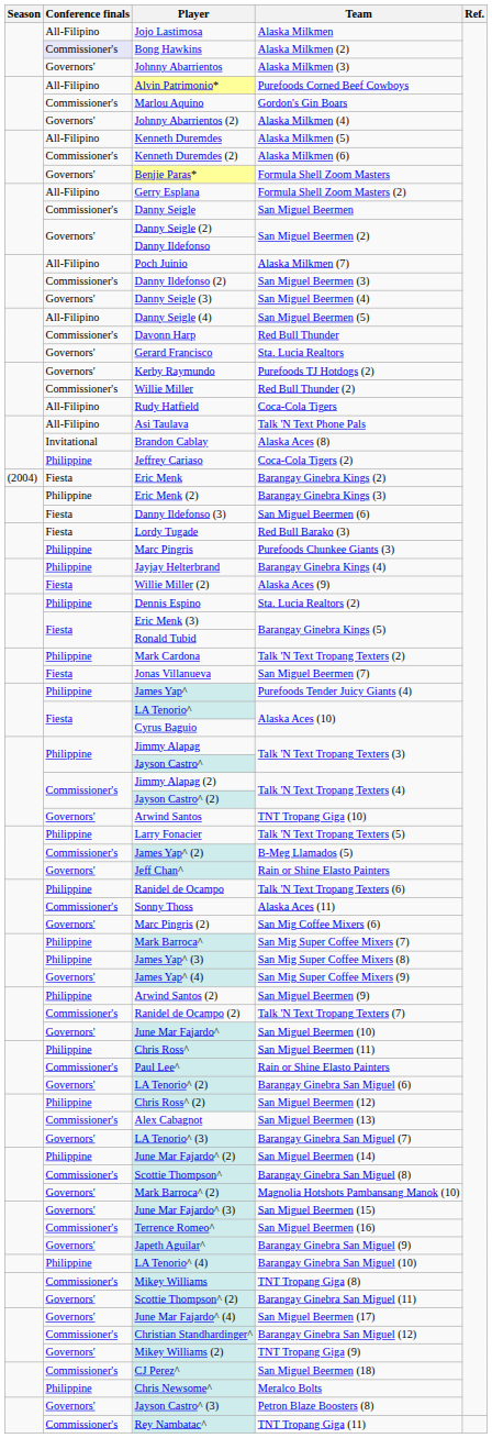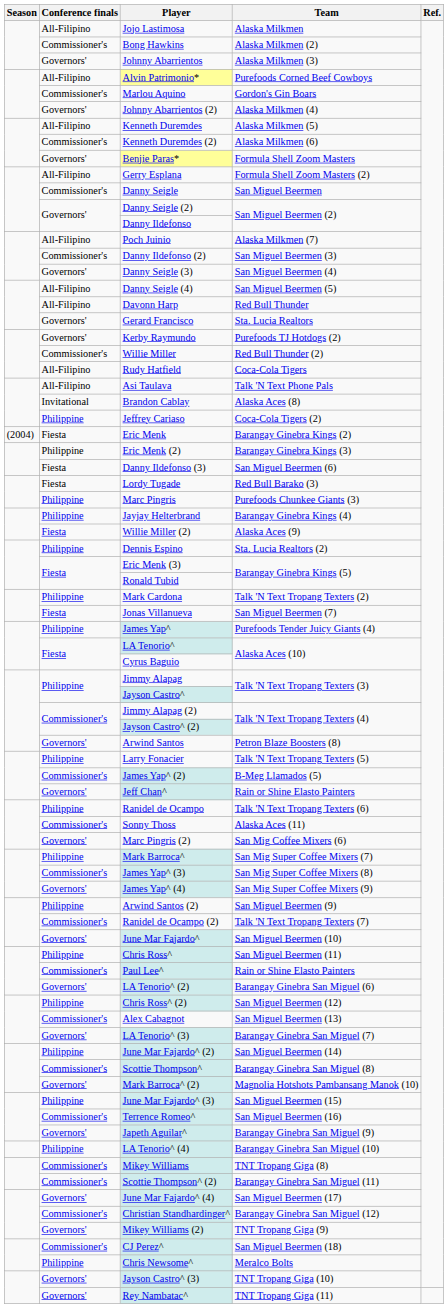 <table class=wikitable>
 <tr>
 <th>Season</th>
 <th>Conference finals</th>
 <th>Player</th>
 <th>Team</th>
 <th>Ref.</th>
 </tr>
 <tr>
 <td rowspan=3></td>
 <td>All-Filipino</td>
 <td><a href='#'>Jojo Lastimosa</a></td>
 <td><a href='#'>Alaska Milkmen</a></td>
 </tr>
 <tr>
-<td style="background: lavender;">Commissioner's</td>
+<td>Commissioner's</td>
 <td><a href='#'>Bong Hawkins</a></td>
 <td><a href='#'>Alaska Milkmen</a> (2)</td>
 </tr>
 <tr>
 <td>Governors'</td>
 <td><a href='#'>Johnny Abarrientos</a></td>
 <td><a href='#'>Alaska Milkmen</a> (3)</td>
 </tr>
 <tr>
 <td rowspan=3></td>
 <td>All-Filipino</td>
 <td !scope="row" style="background-color:#FFFF99"><a href='#'>Alvin Patrimonio</a>*</td>
 <td><a href='#'>Purefoods Corned Beef Cowboys</a></td>
 </tr>
 <tr>
 <td>Commissioner's</td>
 <td><a href='#'>Marlou Aquino</a></td>
 <td><a href='#'>Gordon's Gin Boars</a></td>
 </tr>
 <tr>
 <td>Governors'</td>
 <td><a href='#'>Johnny Abarrientos</a> (2)</td>
 <td><a href='#'>Alaska Milkmen</a> (4)</td>
 </tr>
 <tr>
 <td rowspan=3></td>
 <td>All-Filipino</td>
 <td><a href='#'>Kenneth Duremdes</a></td>
 <td><a href='#'>Alaska Milkmen</a> (5)</td>
 </tr>
 <tr>
 <td>Commissioner's</td>
 <td><a href='#'>Kenneth Duremdes</a> (2)</td>
 <td><a href='#'>Alaska Milkmen</a> (6)</td>
 </tr>
 <tr>
 <td>Governors'</td>
 <td !scope="row" style="background-color:#FFFF99"><a href='#'>Benjie Paras</a>*</td>
 <td><a href='#'>Formula Shell Zoom Masters</a></td>
 </tr>
 <tr>
 <td rowspan=4></td>
 <td>All-Filipino</td>
 <td><a href='#'>Gerry Esplana</a></td>
 <td><a href='#'>Formula Shell Zoom Masters</a> (2)</td>
 </tr>
 <tr>
 <td>Commissioner's</td>
 <td><a href='#'>Danny Seigle</a></td>
 <td><a href='#'>San Miguel Beermen</a></td>
 </tr>
 <tr>
 <td rowspan=2>Governors'</td>
 <td><a href='#'>Danny Seigle</a> (2)</td>
 <td rowspan=2><a href='#'>San Miguel Beermen</a> (2)</td>
 </tr>
 <tr>
 <td><a href='#'>Danny Ildefonso</a></td>
 </tr>
 <tr>
 <td rowspan=3></td>
 <td>All-Filipino</td>
 <td><a href='#'>Poch Juinio</a></td>
 <td><a href='#'>Alaska Milkmen</a> (7)</td>
 </tr>
 <tr>
 <td>Commissioner's</td>
 <td><a href='#'>Danny Ildefonso</a> (2)</td>
 <td><a href='#'>San Miguel Beermen</a> (3)</td>
 </tr>
 <tr>
 <td>Governors'</td>
 <td><a href='#'>Danny Seigle</a> (3)</td>
 <td><a href='#'>San Miguel Beermen</a> (4)</td>
 </tr>
 <tr>
 <td rowspan=3></td>
 <td>All-Filipino</td>
 <td><a href='#'>Danny Seigle</a> (4)</td>
 <td><a href='#'>San Miguel Beermen</a> (5)</td>
 </tr>
 <tr>
-<td>Commissioner's</td>
+<td>All-Filipino</td>
 <td><a href='#'>Davonn Harp</a></td>
 <td><a href='#'>Red Bull Thunder</a></td>
 </tr>
 <tr>
 <td>Governors'</td>
 <td><a href='#'>Gerard Francisco</a></td>
 <td><a href='#'>Sta. Lucia Realtors</a></td>
 </tr>
 <tr>
 <td rowspan=3></td>
 <td>Governors'</td>
 <td><a href='#'>Kerby Raymundo</a></td>
 <td><a href='#'>Purefoods TJ Hotdogs</a> (2)</td>
 </tr>
 <tr>
 <td>Commissioner's</td>
 <td><a href='#'>Willie Miller</a></td>
 <td><a href='#'>Red Bull Thunder</a> (2)</td>
 </tr>
 <tr>
 <td>All-Filipino</td>
 <td><a href='#'>Rudy Hatfield</a></td>
 <td><a href='#'>Coca-Cola Tigers</a></td>
 </tr>
 <tr>
 <td rowspan=3></td>
 <td>All-Filipino</td>
 <td><a href='#'>Asi Taulava</a></td>
 <td><a href='#'>Talk 'N Text Phone Pals</a></td>
 </tr>
 <tr>
 <td>Invitational</td>
 <td><a href='#'>Brandon Cablay</a></td>
 <td><a href='#'>Alaska Aces</a> (8)</td>
 </tr>
 <tr>
 <td><a href='#'>Philippine</a></td>
 <td><a href='#'>Jeffrey Cariaso</a></td>
 <td><a href='#'>Coca-Cola Tigers</a> (2)</td>
 </tr>
 <tr>
 <td>(2004)</td>
 <td>Fiesta</td>
 <td><a href='#'>Eric Menk</a></td>
 <td><a href='#'>Barangay Ginebra Kings</a> (2)</td>
 </tr>
 <tr>
 <td rowspan=2></td>
 <td>Philippine</td>
 <td><a href='#'>Eric Menk</a> (2)</td>
 <td><a href='#'>Barangay Ginebra Kings</a> (3)</td>
 </tr>
 <tr>
 <td>Fiesta</td>
 <td><a href='#'>Danny Ildefonso</a> (3)</td>
 <td><a href='#'>San Miguel Beermen</a> (6)</td>
 </tr>
 <tr>
 <td rowspan=2></td>
 <td>Fiesta</td>
 <td><a href='#'>Lordy Tugade</a></td>
 <td><a href='#'>Red Bull Barako</a> (3)</td>
 </tr>
 <tr>
 <td><a href='#'>Philippine</a></td>
 <td><a href='#'>Marc Pingris</a></td>
 <td><a href='#'>Purefoods Chunkee Giants</a> (3)</td>
 </tr>
 <tr>
 <td rowspan=2></td>
 <td><a href='#'>Philippine</a></td>
 <td><a href='#'>Jayjay Helterbrand</a></td>
 <td><a href='#'>Barangay Ginebra Kings</a> (4)</td>
 </tr>
 <tr>
 <td><a href='#'>Fiesta</a></td>
 <td><a href='#'>Willie Miller</a> (2)</td>
 <td><a href='#'>Alaska Aces</a> (9)</td>
 </tr>
 <tr>
 <td rowspan=3></td>
 <td><a href='#'>Philippine</a></td>
 <td><a href='#'>Dennis Espino</a></td>
 <td><a href='#'>Sta. Lucia Realtors</a> (2)</td>
 </tr>
 <tr>
 <td rowspan=2><a href='#'>Fiesta</a></td>
 <td><a href='#'>Eric Menk</a> (3)</td>
 <td rowspan=2><a href='#'>Barangay Ginebra Kings</a> (5)</td>
 </tr>
 <tr>
 <td><a href='#'>Ronald Tubid</a></td>
 </tr>
 <tr>
 <td rowspan=2></td>
 <td><a href='#'>Philippine</a></td>
 <td><a href='#'>Mark Cardona</a></td>
 <td><a href='#'>Talk 'N Text Tropang Texters</a> (2)</td>
 </tr>
 <tr>
 <td><a href='#'>Fiesta</a></td>
 <td><a href='#'>Jonas Villanueva</a></td>
 <td><a href='#'>San Miguel Beermen</a> (7)</td>
 </tr>
 <tr>
 <td rowspan=3></td>
 <td><a href='#'>Philippine</a></td>
 <td style="background-color:#CFECEC"><a href='#'>James Yap</a>^</td>
 <td><a href='#'>Purefoods Tender Juicy Giants</a> (4)</td>
 </tr>
 <tr>
 <td rowspan=2><a href='#'>Fiesta</a></td>
 <td style="background-color:#CFECEC"><a href='#'>LA Tenorio</a>^</td>
 <td rowspan=2><a href='#'>Alaska Aces</a> (10)</td>
 </tr>
 <tr>
 <td><a href='#'>Cyrus Baguio</a></td>
 </tr>
 <tr>
 <td rowspan=5></td>
 <td rowspan=2><a href='#'>Philippine</a></td>
 <td><a href='#'>Jimmy Alapag</a></td>
 <td rowspan=2><a href='#'>Talk 'N Text Tropang Texters</a> (3)</td>
 </tr>
 <tr>
 <td style="background-color:#CFECEC"><a href='#'>Jayson Castro</a>^</td>
 </tr>
 <tr>
 <td rowspan=2><a href='#'>Commissioner's</a></td>
 <td><a href='#'>Jimmy Alapag</a> (2)</td>
 <td rowspan=2><a href='#'>Talk 'N Text Tropang Texters</a> (4)</td>
 </tr>
 <tr>
 <td style="background-color:#CFECEC"><a href='#'>Jayson Castro</a>^ (2)</td>
 </tr>
 <tr>
 <td><a href='#'>Governors'</a></td>
 <td><a href='#'>Arwind Santos</a></td>
-<td><a href='#'>TNT Tropang Giga</a> (10)</td>
+<td><a href='#'>Petron Blaze Boosters</a> (8)</td>
 </tr>
 <tr>
 <td rowspan=3></td>
 <td><a href='#'>Philippine</a></td>
 <td><a href='#'>Larry Fonacier</a></td>
 <td><a href='#'>Talk 'N Text Tropang Texters</a> (5)</td>
 </tr>
 <tr>
 <td><a href='#'>Commissioner's</a></td>
 <td style="background-color:#CFECEC"><a href='#'>James Yap</a>^ (2)</td>
 <td><a href='#'>B-Meg Llamados</a> (5)</td>
 </tr>
 <tr>
 <td><a href='#'>Governors'</a></td>
 <td style="background-color:#CFECEC"><a href='#'>Jeff Chan</a>^</td>
 <td><a href='#'>Rain or Shine Elasto Painters</a></td>
 </tr>
 <tr>
 <td rowspan=3></td>
 <td><a href='#'>Philippine</a></td>
 <td><a href='#'>Ranidel de Ocampo</a></td>
 <td><a href='#'>Talk 'N Text Tropang Texters</a> (6)</td>
 </tr>
 <tr>
 <td><a href='#'>Commissioner's</a></td>
 <td><a href='#'>Sonny Thoss</a></td>
 <td><a href='#'>Alaska Aces</a> (11)</td>
 </tr>
 <tr>
 <td><a href='#'>Governors'</a></td>
 <td><a href='#'>Marc Pingris</a> (2)</td>
 <td><a href='#'>San Mig Coffee Mixers</a> (6)</td>
 </tr>
 <tr>
 <td rowspan=3></td>
 <td><a href='#'>Philippine</a></td>
 <td style="background-color:#CFECEC"><a href='#'>Mark Barroca</a>^</td>
 <td><a href='#'>San Mig Super Coffee Mixers</a> (7)</td>
 </tr>
 <tr>
-<td><a href='#'>Philippine</a></td>
+<td><a href='#'>Commissioner's</a></td>
 <td style="background-color:#CFECEC"><a href='#'>James Yap</a>^ (3)</td>
 <td><a href='#'>San Mig Super Coffee Mixers</a> (8)</td>
 </tr>
 <tr>
 <td><a href='#'>Governors'</a></td>
 <td style="background-color:#CFECEC"><a href='#'>James Yap</a>^ (4)</td>
 <td><a href='#'>San Mig Super Coffee Mixers</a> (9)</td>
 </tr>
 <tr>
 <td rowspan=3></td>
 <td><a href='#'>Philippine</a></td>
 <td><a href='#'>Arwind Santos</a> (2)</td>
 <td><a href='#'>San Miguel Beermen</a> (9)</td>
 </tr>
 <tr>
 <td><a href='#'>Commissioner's</a></td>
 <td><a href='#'>Ranidel de Ocampo</a> (2)</td>
 <td><a href='#'>Talk 'N Text Tropang Texters</a> (7)</td>
 </tr>
 <tr>
 <td><a href='#'>Governors'</a></td>
 <td style="background-color:#CFECEC"><a href='#'>June Mar Fajardo</a>^</td>
 <td><a href='#'>San Miguel Beermen</a> (10)</td>
 </tr>
 <tr>
 <td rowspan=3></td>
 <td><a href='#'>Philippine</a></td>
 <td style="background-color:#CFECEC"><a href='#'>Chris Ross</a>^</td>
 <td><a href='#'>San Miguel Beermen</a> (11)</td>
 </tr>
 <tr>
 <td><a href='#'>Commissioner's</a></td>
 <td style="background-color:#CFECEC"><a href='#'>Paul Lee</a>^</td>
 <td><a href='#'>Rain or Shine Elasto Painters</a></td>
 </tr>
 <tr>
 <td><a href='#'>Governors'</a></td>
 <td style="background-color:#CFECEC"><a href='#'>LA Tenorio</a>^ (2)</td>
 <td><a href='#'>Barangay Ginebra San Miguel</a> (6)</td>
 </tr>
 <tr>
 <td rowspan=3></td>
 <td><a href='#'>Philippine</a></td>
 <td style="background-color:#CFECEC"><a href='#'>Chris Ross</a>^ (2)</td>
 <td><a href='#'>San Miguel Beermen</a> (12)</td>
 </tr>
 <tr>
 <td><a href='#'>Commissioner's</a></td>
 <td><a href='#'>Alex Cabagnot</a></td>
 <td><a href='#'>San Miguel Beermen</a> (13)</td>
 </tr>
 <tr>
 <td><a href='#'>Governors'</a></td>
 <td style="background-color:#CFECEC"><a href='#'>LA Tenorio</a>^ (3)</td>
 <td><a href='#'>Barangay Ginebra San Miguel</a> (7)</td>
 </tr>
 <tr>
 <td rowspan=3></td>
 <td><a href='#'>Philippine</a></td>
 <td style="background-color:#CFECEC"><a href='#'>June Mar Fajardo</a>^ (2)</td>
 <td><a href='#'>San Miguel Beermen</a> (14)</td>
 </tr>
 <tr>
 <td><a href='#'>Commissioner's</a></td>
 <td style="background-color:#CFECEC"><a href='#'>Scottie Thompson</a>^</td>
 <td><a href='#'>Barangay Ginebra San Miguel</a> (8)</td>
 </tr>
 <tr>
 <td><a href='#'>Governors'</a></td>
 <td style="background-color:#CFECEC"><a href='#'>Mark Barroca</a>^ (2)</td>
 <td><a href='#'>Magnolia Hotshots Pambansang Manok</a> (10)</td>
 </tr>
 <tr>
 <td rowspan=3></td>
-<td><a href='#'>Governors'</a></td>
+<td><a href='#'>Philippine</a></td>
 <td style="background-color:#CFECEC"><a href='#'>June Mar Fajardo</a>^ (3)</td>
 <td><a href='#'>San Miguel Beermen</a> (15)</td>
 </tr>
 <tr>
 <td><a href='#'>Commissioner's</a></td>
 <td style="background-color:#CFECEC"><a href='#'>Terrence Romeo</a>^</td>
 <td><a href='#'>San Miguel Beermen</a> (16)</td>
 </tr>
 <tr>
 <td><a href='#'>Governors'</a></td>
 <td style="background-color:#CFECEC"><a href='#'>Japeth Aguilar</a>^</td>
 <td><a href='#'>Barangay Ginebra San Miguel</a> (9)</td>
 </tr>
 <tr>
 <td></td>
 <td><a href='#'>Philippine</a></td>
 <td style="background-color:#CFECEC"><a href='#'>LA Tenorio</a>^ (4)</td>
 <td><a href='#'>Barangay Ginebra San Miguel</a> (10)</td>
 </tr>
 <tr>
 <td rowspan=2></td>
 <td><a href='#'>Commissioner's</a></td>
 <td style="background-color:#CFECEC"><a href='#'>Mikey Williams</a></td>
 <td><a href='#'>TNT Tropang Giga</a> (8)</td>
 </tr>
 <tr>
-<td><a href='#'>Governors'</a></td>
+<td><a href='#'>Commissioner's</a></td>
 <td style="background-color:#CFECEC"><a href='#'>Scottie Thompson</a>^ (2)</td>
 <td><a href='#'>Barangay Ginebra San Miguel</a> (11)</td>
 </tr>
 <tr>
 <td rowspan=3></td>
 <td><a href='#'>Governors'</a></td>
 <td style="background-color:#CFECEC"><a href='#'>June Mar Fajardo</a>^ (4)</td>
 <td><a href='#'>San Miguel Beermen</a> (17)</td>
 </tr>
 <tr>
 <td><a href='#'>Commissioner's</a></td>
 <td style="background-color:#CFECEC"><a href='#'>Christian Standhardinger</a>^</td>
 <td><a href='#'>Barangay Ginebra San Miguel</a> (12)</td>
 </tr>
 <tr>
 <td><a href='#'>Governors'</a></td>
 <td style="background-color:#CFECEC"><a href='#'>Mikey Williams</a> (2)</td>
 <td><a href='#'>TNT Tropang Giga</a> (9)</td>
 </tr>
 <tr>
 <td rowspan=2></td>
 <td><a href='#'>Commissioner's</a></td>
 <td style="background-color:#CFECEC"><a href='#'>CJ Perez</a>^</td>
 <td><a href='#'>San Miguel Beermen</a> (18)</td>
 </tr>
 <tr>
 <td><a href='#'>Philippine</a></td>
 <td style="background-color:#CFECEC"><a href='#'>Chris Newsome</a>^</td>
 <td><a href='#'>Meralco Bolts</a></td>
 </tr>
 <tr>
 <td rowspan=2></td>
 <td><a href='#'>Governors'</a></td>
 <td style="background-color:#CFECEC"><a href='#'>Jayson Castro</a>^ (3)</td>
-<td><a href='#'>Petron Blaze Boosters</a> (8)</td>
+<td><a href='#'>TNT Tropang Giga</a> (10)</td>
 </tr>
 <tr>
-<td><a href='#'>Commissioner's</a></td>
+<td><a href='#'>Governors'</a></td>
 <td style="background-color:#CFECEC"><a href='#'>Rey Nambatac</a>^</td>
 <td><a href='#'>TNT Tropang Giga</a> (11)</td>
 <td></td>
 </tr>
 </table>
